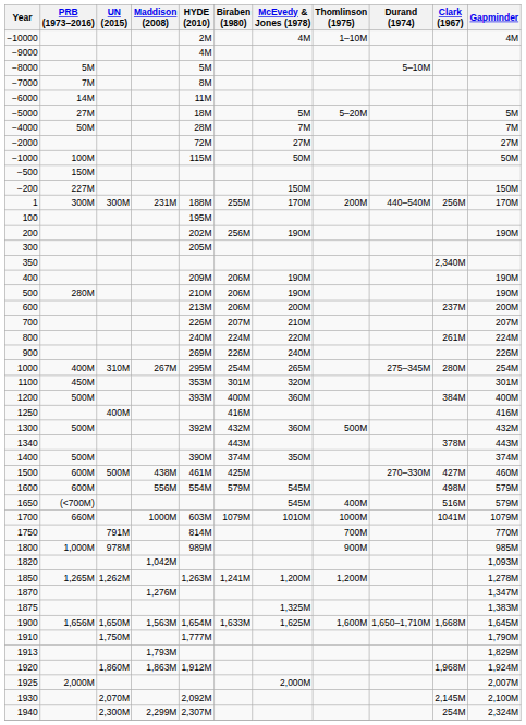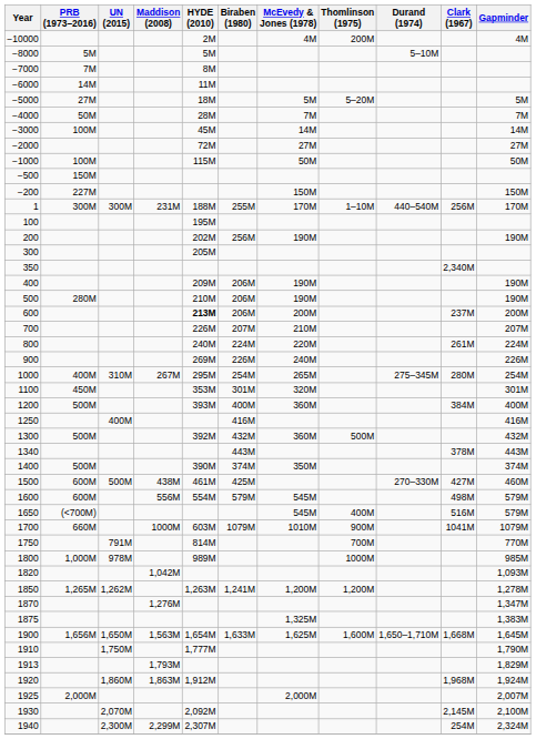 <table class="wikitable sticky-header" style="text-align:right;font-size:small;">
 <tr>
 <th>Year</th>
 <th><a href='#'>PRB</a><br>(1973–2016)</th>
 <th><a href='#'>UN</a><br>(2015)</th>
 <th><a href='#'>Maddison</a><br>(2008)</th>
 <th>HYDE<br>(2010)</th>
 <th>Biraben<br>(1980)</th>
 <th><a href='#'>McEvedy</a> &<br>Jones (1978)</th>
 <th>Thomlinson<br>(1975)</th>
 <th>Durand<br>(1974)</th>
 <th><a href='#'>Clark</a><br>(1967)</th>
 <th><a href='#'>Gapminder</a></th>
 </tr>
 <tr>
 <td>−10000</td>
 <td></td>
 <td></td>
 <td></td>
 <td>2M</td>
 <td></td>
 <td>4M</td>
-<td>1–10M</td>
+<td>200M</td>
 <td></td>
 <td></td>
 <td>4M</td>
-</tr>
-<tr>
-<td>−9000</td>
-<td></td>
-<td></td>
-<td></td>
-<td>4M</td>
-<td></td>
-<td></td>
-<td></td>
-<td></td>
-<td></td>
-<td></td>
 </tr>
 <tr>
 <td>−8000</td>
 <td>5M</td>
 <td></td>
 <td></td>
 <td>5M</td>
 <td></td>
 <td></td>
 <td></td>
 <td>5–10M</td>
 <td></td>
 <td></td>
 </tr>
 <tr>
 <td>−7000</td>
 <td>7M</td>
 <td></td>
 <td></td>
 <td>8M</td>
 <td></td>
 <td></td>
 <td></td>
 <td></td>
 <td></td>
 <td></td>
 </tr>
 <tr>
 <td>−6000</td>
 <td>14M</td>
 <td></td>
 <td></td>
 <td>11M</td>
 <td></td>
 <td></td>
 <td></td>
 <td></td>
 <td></td>
 <td></td>
 </tr>
 <tr>
 <td>−5000</td>
 <td>27M</td>
 <td></td>
 <td></td>
 <td>18M</td>
 <td></td>
 <td>5M</td>
 <td>5–20M</td>
 <td></td>
 <td></td>
 <td>5M</td>
 </tr>
 <tr>
 <td>−4000</td>
 <td>50M</td>
 <td></td>
 <td></td>
 <td>28M</td>
 <td></td>
 <td>7M</td>
 <td></td>
 <td></td>
 <td></td>
 <td>7M</td>
 </tr>
 <tr>
+<td>−3000</td>
+<td>100M</td>
+<td></td>
+<td></td>
+<td>45M</td>
+<td></td>
+<td>14M</td>
+<td></td>
+<td></td>
+<td></td>
+<td>14M</td>
+</tr>
+<tr>
 <td>−2000</td>
 <td></td>
 <td></td>
 <td></td>
 <td>72M</td>
 <td></td>
 <td>27M</td>
 <td></td>
 <td></td>
 <td></td>
 <td>27M</td>
 </tr>
 <tr>
 <td>−1000</td>
 <td>100M</td>
 <td></td>
 <td></td>
 <td>115M</td>
 <td></td>
 <td>50M</td>
 <td></td>
 <td></td>
 <td></td>
 <td>50M</td>
 </tr>
 <tr>
 <td>−500</td>
 <td>150M</td>
 <td></td>
 <td></td>
 <td></td>
 <td></td>
 <td></td>
 <td></td>
 <td></td>
 <td></td>
 <td></td>
 </tr>
 <tr>
 <td>−200</td>
 <td>227M</td>
 <td></td>
 <td></td>
 <td></td>
 <td></td>
 <td>150M</td>
 <td></td>
 <td></td>
 <td></td>
 <td>150M</td>
 </tr>
 <tr>
 <td>1</td>
 <td>300M</td>
 <td>300M</td>
 <td>231M</td>
 <td>188M</td>
 <td>255M</td>
 <td>170M</td>
-<td>200M</td>
+<td>1–10M</td>
 <td>440–540M</td>
 <td>256M</td>
 <td>170M</td>
 </tr>
 <tr>
 <td>100</td>
 <td></td>
 <td></td>
 <td></td>
 <td>195M</td>
 <td></td>
 <td></td>
 <td></td>
 <td></td>
 <td></td>
 <td></td>
 </tr>
 <tr>
 <td>200</td>
 <td></td>
 <td></td>
 <td></td>
 <td>202M</td>
 <td>256M</td>
 <td>190M</td>
 <td></td>
 <td></td>
 <td></td>
 <td>190M</td>
 </tr>
 <tr>
 <td>300</td>
 <td></td>
 <td></td>
 <td></td>
 <td>205M</td>
 <td></td>
 <td></td>
 <td></td>
 <td></td>
 <td></td>
 <td></td>
 </tr>
 <tr>
 <td>350</td>
 <td></td>
 <td></td>
 <td></td>
 <td></td>
 <td></td>
 <td></td>
 <td></td>
 <td></td>
 <td>2,340M</td>
 <td></td>
 </tr>
 <tr>
 <td>400</td>
 <td></td>
 <td></td>
 <td></td>
 <td>209M</td>
 <td>206M</td>
 <td>190M</td>
 <td></td>
 <td></td>
 <td></td>
 <td>190M</td>
 </tr>
 <tr>
 <td>500</td>
 <td>280M</td>
 <td></td>
 <td></td>
 <td>210M</td>
 <td>206M</td>
 <td>190M</td>
 <td></td>
 <td></td>
 <td></td>
 <td>190M</td>
 </tr>
 <tr>
 <td>600</td>
 <td></td>
 <td></td>
 <td></td>
-<td>213M</td>
+<td><strong>213M</strong></td>
 <td>206M</td>
 <td>200M</td>
 <td></td>
 <td></td>
 <td>237M</td>
 <td>200M</td>
 </tr>
 <tr>
 <td>700</td>
 <td></td>
 <td></td>
 <td></td>
 <td>226M</td>
 <td>207M</td>
 <td>210M</td>
 <td></td>
 <td></td>
 <td></td>
 <td>207M</td>
 </tr>
 <tr>
 <td>800</td>
 <td></td>
 <td></td>
 <td></td>
 <td>240M</td>
 <td>224M</td>
 <td>220M</td>
 <td></td>
 <td></td>
 <td>261M</td>
 <td>224M</td>
 </tr>
 <tr>
 <td>900</td>
 <td></td>
 <td></td>
 <td></td>
 <td>269M</td>
 <td>226M</td>
 <td>240M</td>
 <td></td>
 <td></td>
 <td></td>
 <td>226M</td>
 </tr>
 <tr>
 <td>1000</td>
 <td>400M</td>
 <td>310M</td>
 <td>267M</td>
 <td>295M</td>
 <td>254M</td>
 <td>265M</td>
 <td></td>
 <td>275–345M</td>
 <td>280M</td>
 <td>254M</td>
 </tr>
 <tr>
 <td>1100</td>
 <td>450M</td>
 <td></td>
 <td></td>
 <td>353M</td>
 <td>301M</td>
 <td>320M</td>
 <td></td>
 <td></td>
 <td></td>
 <td>301M</td>
 </tr>
 <tr>
 <td>1200</td>
 <td>500M</td>
 <td></td>
 <td></td>
 <td>393M</td>
 <td>400M</td>
 <td>360M</td>
 <td></td>
 <td></td>
 <td>384M</td>
 <td>400M</td>
 </tr>
 <tr>
 <td>1250</td>
 <td></td>
 <td>400M</td>
 <td></td>
 <td></td>
 <td>416M</td>
 <td></td>
 <td></td>
 <td></td>
 <td></td>
 <td>416M</td>
 </tr>
 <tr>
 <td>1300</td>
 <td>500M</td>
 <td></td>
 <td></td>
 <td>392M</td>
 <td>432M</td>
 <td>360M</td>
 <td>500M</td>
 <td></td>
 <td></td>
 <td>432M</td>
 </tr>
 <tr>
 <td>1340</td>
 <td></td>
 <td></td>
 <td></td>
 <td></td>
 <td>443M</td>
 <td></td>
 <td></td>
 <td></td>
 <td>378M</td>
 <td>443M</td>
 </tr>
 <tr>
 <td>1400</td>
 <td>500M</td>
 <td></td>
 <td></td>
 <td>390M</td>
 <td>374M</td>
 <td>350M</td>
 <td></td>
 <td></td>
 <td></td>
 <td>374M</td>
 </tr>
 <tr>
 <td>1500</td>
 <td>600M</td>
 <td>500M</td>
 <td>438M</td>
 <td>461M</td>
 <td>425M</td>
 <td></td>
 <td></td>
 <td>270–330M</td>
 <td>427M</td>
 <td>460M</td>
 </tr>
 <tr>
 <td>1600</td>
 <td>600M</td>
 <td></td>
 <td>556M</td>
 <td>554M</td>
 <td>579M</td>
 <td>545M</td>
 <td></td>
 <td></td>
 <td>498M</td>
 <td>579M</td>
 </tr>
 <tr>
 <td>1650</td>
 <td>(<700M)</td>
 <td></td>
 <td></td>
 <td></td>
 <td></td>
 <td>545M</td>
 <td>400M</td>
 <td></td>
 <td>516M</td>
 <td>579M</td>
 </tr>
 <tr>
 <td>1700</td>
 <td>660M</td>
 <td></td>
 <td>1000M</td>
 <td>603M</td>
 <td>1079M</td>
 <td>1010M</td>
-<td>1000M</td>
+<td>900M</td>
 <td></td>
 <td>1041M</td>
 <td>1079M</td>
 </tr>
 <tr>
 <td>1750</td>
 <td></td>
 <td>791M</td>
 <td></td>
 <td>814M</td>
 <td></td>
 <td></td>
 <td>700M</td>
 <td></td>
 <td></td>
 <td>770M</td>
 </tr>
 <tr>
 <td>1800</td>
 <td>1,000M</td>
 <td>978M</td>
 <td></td>
 <td>989M</td>
 <td></td>
 <td></td>
-<td>900M</td>
+<td>1000M</td>
 <td></td>
 <td></td>
 <td>985M</td>
 </tr>
 <tr>
 <td>1820</td>
 <td></td>
 <td></td>
 <td>1,042M</td>
 <td></td>
 <td></td>
 <td></td>
 <td></td>
 <td></td>
 <td></td>
 <td>1,093M</td>
 </tr>
 <tr>
 <td>1850</td>
 <td>1,265M</td>
 <td>1,262M</td>
 <td></td>
 <td>1,263M</td>
 <td>1,241M</td>
 <td>1,200M</td>
 <td>1,200M</td>
 <td></td>
 <td></td>
 <td>1,278M</td>
 </tr>
 <tr>
 <td>1870</td>
 <td></td>
 <td></td>
 <td>1,276M</td>
 <td></td>
 <td></td>
 <td></td>
 <td></td>
 <td></td>
 <td></td>
 <td>1,347M</td>
 </tr>
 <tr>
 <td>1875</td>
 <td></td>
 <td></td>
 <td></td>
 <td></td>
 <td></td>
 <td>1,325M</td>
 <td></td>
 <td></td>
 <td></td>
 <td>1,383M</td>
 </tr>
 <tr>
 <td>1900</td>
 <td>1,656M</td>
 <td>1,650M</td>
 <td>1,563M</td>
 <td>1,654M</td>
 <td>1,633M</td>
 <td>1,625M</td>
 <td>1,600M</td>
 <td>1,650–1,710M</td>
 <td>1,668M</td>
 <td>1,645M</td>
 </tr>
 <tr>
 <td>1910</td>
 <td></td>
 <td>1,750M</td>
 <td></td>
 <td>1,777M</td>
 <td></td>
 <td></td>
 <td></td>
 <td></td>
 <td></td>
 <td>1,790M</td>
 </tr>
 <tr>
 <td>1913</td>
 <td></td>
 <td></td>
 <td>1,793M</td>
 <td></td>
 <td></td>
 <td></td>
 <td></td>
 <td></td>
 <td></td>
 <td>1,829M</td>
 </tr>
 <tr>
 <td>1920</td>
 <td></td>
 <td>1,860M</td>
 <td>1,863M</td>
 <td>1,912M</td>
 <td></td>
 <td></td>
 <td></td>
 <td></td>
 <td>1,968M</td>
 <td>1,924M</td>
 </tr>
 <tr>
 <td>1925</td>
 <td>2,000M</td>
 <td></td>
 <td></td>
 <td></td>
 <td></td>
 <td>2,000M</td>
 <td></td>
 <td></td>
 <td></td>
 <td>2,007M</td>
 </tr>
 <tr>
 <td>1930</td>
 <td></td>
 <td>2,070M</td>
 <td></td>
 <td>2,092M</td>
 <td></td>
 <td></td>
 <td></td>
 <td></td>
 <td>2,145M</td>
 <td>2,100M</td>
 </tr>
 <tr>
 <td>1940</td>
 <td></td>
 <td>2,300M</td>
 <td>2,299M</td>
 <td>2,307M</td>
 <td></td>
 <td></td>
 <td></td>
 <td></td>
 <td>254M</td>
 <td>2,324M</td>
 </tr>
 <tr>
 </tr>
 </table>
